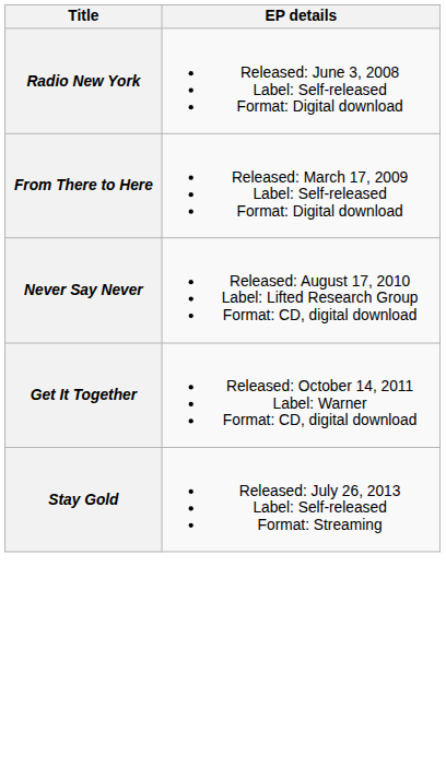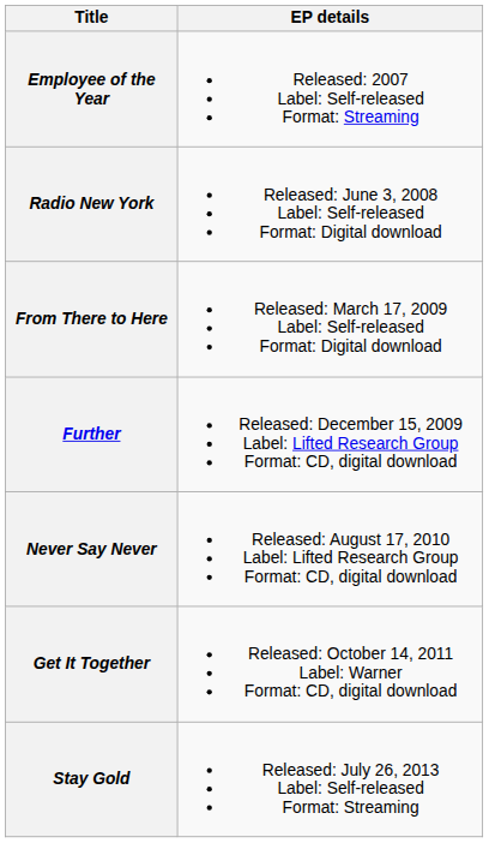 <table class="wikitable plainrowheaders" style="text-align:center;">
 <tr>
 <th scope="col" style="width:10em;">Title</th>
 <th scope="col" style="width:18em;">EP details</th>
+</tr>
+<tr>
+<th scope="row"><em>Employee of the Year</em></th>
+<td><br><ul><li>Released: 2007</li><li>Label: Self-released</li><li>Format: <a href='#'>Streaming</a></li></ul></td>
 </tr>
 <tr>
 <th scope="row"><em>Radio New York</em></th>
 <td><br><ul><li>Released: June 3, 2008</li><li>Label: Self-released</li><li>Format: Digital download</li></ul></td>
 </tr>
 <tr>
 <th scope="row"><em>From There to Here</em></th>
 <td><br><ul><li>Released: March 17, 2009</li><li>Label: Self-released</li><li>Format: Digital download</li></ul></td>
+</tr>
+<tr>
+<th scope="row"><em><a href='#'>Further</a></em></th>
+<td><br><ul><li>Released: December 15, 2009</li><li>Label: <a href='#'>Lifted Research Group</a></li><li>Format: CD, digital download</li></ul></td>
 </tr>
 <tr>
 <th scope="row"><em>Never Say Never</em></th>
 <td><br><ul><li>Released: August 17, 2010</li><li>Label: Lifted Research Group</li><li>Format: CD, digital download</li></ul></td>
 </tr>
 <tr>
 <th scope="row"><em>Get It Together</em></th>
 <td><br><ul><li>Released: October 14, 2011</li><li>Label: Warner</li><li>Format: CD, digital download</li></ul></td>
 </tr>
 <tr>
 <th scope="row"><em>Stay Gold</em></th>
 <td><br><ul><li>Released: July 26, 2013</li><li>Label: Self-released</li><li>Format: Streaming</li></ul></td>
 </tr>
 </table>
